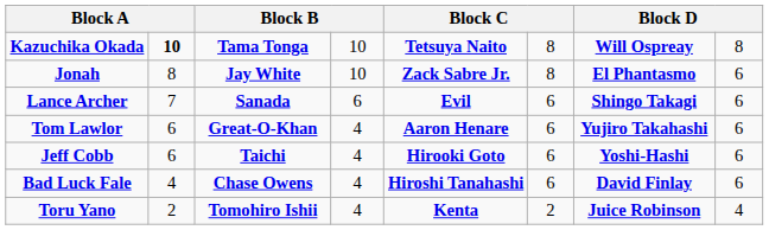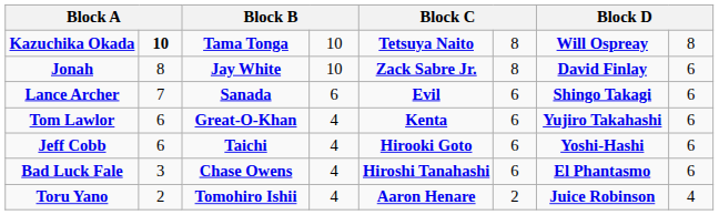 <table class="wikitable sortable" style="margin: 1em auto 1em auto; text-align:center">
 <tr>
 <th colspan="2" style="width:25%">Block A</th>
 <th colspan="2" style="width:25%">Block B</th>
 <th colspan="2" style="width:25%">Block C</th>
 <th colspan="2" style="width:25%">Block D</th>
 </tr>
 <tr>
 <td><strong><a href='#'>Kazuchika Okada</a></strong></td>
 <td style="width:35px"><strong>10</strong></td>
 <td><strong><a href='#'>Tama Tonga</a></strong></td>
 <td style="width:35px">10</td>
 <td><strong><a href='#'>Tetsuya Naito</a></strong></td>
 <td style="width:35px">8</td>
 <td><strong><a href='#'>Will Ospreay</a></strong></td>
 <td style="width:35px">8</td>
 </tr>
 <tr>
 <td><strong><a href='#'>Jonah</a></strong></td>
 <td>8</td>
 <td><strong><a href='#'>Jay White</a></strong></td>
 <td>10</td>
 <td><strong><a href='#'>Zack Sabre Jr.</a></strong></td>
 <td>8</td>
-<td><strong><a href='#'>El Phantasmo</a></strong></td>
+<td><strong><a href='#'> David Finlay</a></strong></td>
 <td>6</td>
 </tr>
 <tr>
 <td><strong><a href='#'>Lance Archer</a></strong></td>
 <td>7</td>
 <td><strong><a href='#'>Sanada</a></strong></td>
 <td>6</td>
 <td><strong><a href='#'>Evil</a></strong></td>
 <td>6</td>
 <td><strong><a href='#'>Shingo Takagi</a></strong></td>
 <td>6</td>
 </tr>
 <tr>
 <td><strong><a href='#'>Tom Lawlor</a></strong></td>
 <td>6</td>
 <td><strong><a href='#'>Great-O-Khan</a></strong></td>
 <td>4</td>
-<td><strong><a href='#'>Aaron Henare</a></strong></td>
+<td><strong><a href='#'>Kenta</a></strong></td>
 <td>6</td>
 <td><strong><a href='#'>Yujiro Takahashi</a></strong></td>
 <td>6</td>
 </tr>
 <tr>
 <td><strong><a href='#'>Jeff Cobb</a></strong></td>
 <td>6</td>
 <td><strong><a href='#'> Taichi</a></strong></td>
 <td>4</td>
 <td><strong><a href='#'>Hirooki Goto</a></strong></td>
 <td>6</td>
 <td><strong><a href='#'>Yoshi-Hashi</a></strong></td>
 <td>6</td>
 </tr>
 <tr>
 <td><strong><a href='#'>Bad Luck Fale</a></strong></td>
-<td>4</td>
+<td>3</td>
 <td><strong><a href='#'>Chase Owens</a></strong></td>
 <td>4</td>
 <td><strong><a href='#'>Hiroshi Tanahashi</a></strong></td>
 <td>6</td>
-<td><strong><a href='#'> David Finlay</a></strong></td>
+<td><strong><a href='#'>El Phantasmo</a></strong></td>
 <td>6</td>
 </tr>
 <tr>
 <td><strong><a href='#'>Toru Yano</a></strong></td>
 <td>2</td>
 <td><strong><a href='#'>Tomohiro Ishii</a></strong></td>
 <td>4</td>
-<td><strong><a href='#'>Kenta</a></strong></td>
+<td><strong><a href='#'>Aaron Henare</a></strong></td>
 <td>2</td>
 <td><strong><a href='#'>Juice Robinson</a></strong></td>
 <td>4</td>
 </tr>
 </table>
